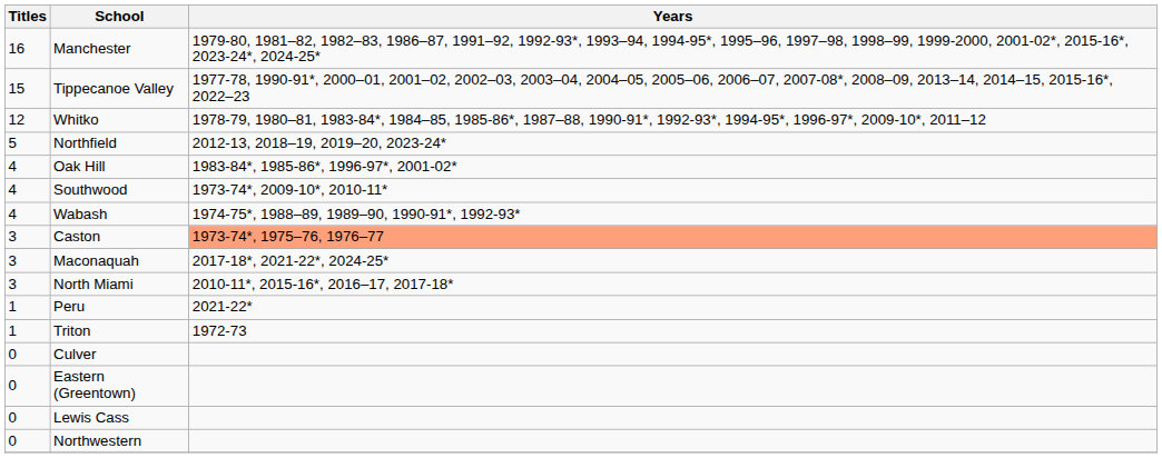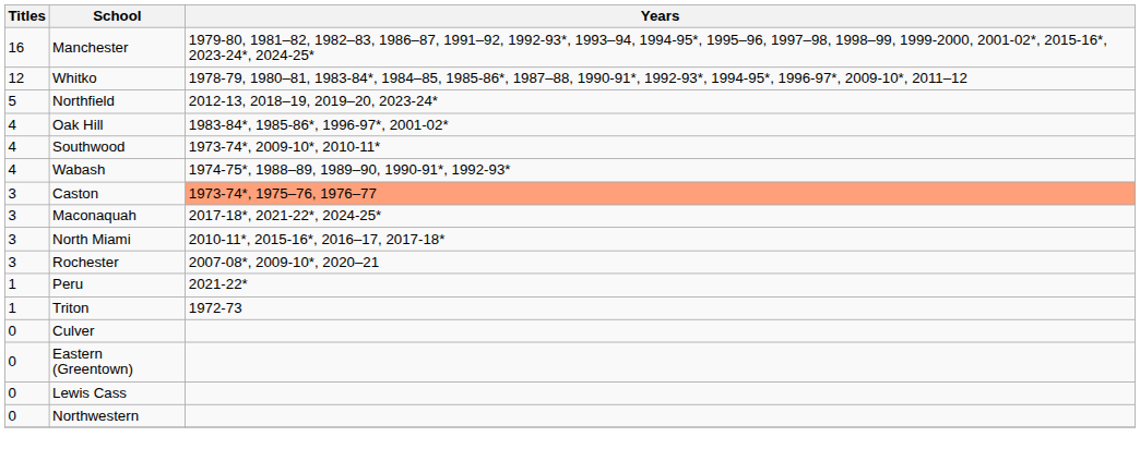 <table class="wikitable">
 <tr>
 <th>Titles</th>
 <th>School</th>
 <th>Years</th>
 </tr>
 <tr>
 <td>16</td>
 <td>Manchester</td>
 <td>1979-80, 1981–82, 1982–83, 1986–87, 1991–92, 1992-93*, 1993–94, 1994-95*, 1995–96, 1997–98, 1998–99, 1999-2000, 2001-02*, 2015-16*, 2023-24*, 2024-25*</td>
-</tr>
-<tr>
-<td>15</td>
-<td>Tippecanoe Valley</td>
-<td>1977-78, 1990-91*, 2000–01, 2001–02, 2002–03, 2003–04, 2004–05, 2005–06, 2006–07, 2007-08*, 2008–09, 2013–14, 2014–15, 2015-16*, 2022–23</td>
 </tr>
 <tr>
 <td>12</td>
 <td>Whitko</td>
 <td>1978-79, 1980–81, 1983-84*, 1984–85, 1985-86*, 1987–88, 1990-91*, 1992-93*, 1994-95*, 1996-97*, 2009-10*, 2011–12</td>
 </tr>
 <tr>
 <td>5</td>
 <td>Northfield</td>
 <td>2012-13, 2018–19, 2019–20, 2023-24*</td>
 </tr>
 <tr>
 <td>4</td>
 <td>Oak Hill</td>
 <td>1983-84*, 1985-86*, 1996-97*, 2001-02*</td>
 </tr>
 <tr>
 <td>4</td>
 <td>Southwood</td>
 <td>1973-74*, 2009-10*, 2010-11*</td>
 </tr>
 <tr>
 <td>4</td>
 <td>Wabash</td>
 <td>1974-75*, 1988–89, 1989–90, 1990-91*, 1992-93*</td>
 </tr>
 <tr>
 <td>3</td>
 <td>Caston</td>
 <td style="background: lightsalmon;">1973-74*, 1975–76, 1976–77</td>
 </tr>
 <tr>
 <td>3</td>
 <td>Maconaquah</td>
 <td>2017-18*, 2021-22*, 2024-25*</td>
 </tr>
 <tr>
 <td>3</td>
 <td>North Miami</td>
 <td>2010-11*, 2015-16*, 2016–17, 2017-18*</td>
 </tr>
 <tr>
+<td>3</td>
+<td>Rochester</td>
+<td>2007-08*, 2009-10*, 2020–21</td>
+</tr>
+<tr>
 <td>1</td>
 <td>Peru</td>
 <td>2021-22*</td>
 </tr>
 <tr>
 <td>1</td>
 <td>Triton</td>
 <td>1972-73</td>
 </tr>
 <tr>
 <td>0</td>
 <td>Culver</td>
 <td></td>
 </tr>
 <tr>
 <td>0</td>
 <td>Eastern (Greentown)</td>
 </tr>
 <tr>
 <td>0</td>
 <td>Lewis Cass</td>
 <td></td>
 </tr>
 <tr>
 <td>0</td>
 <td>Northwestern</td>
 <td></td>
 </tr>
 <tr>
 </tr>
 </table>
